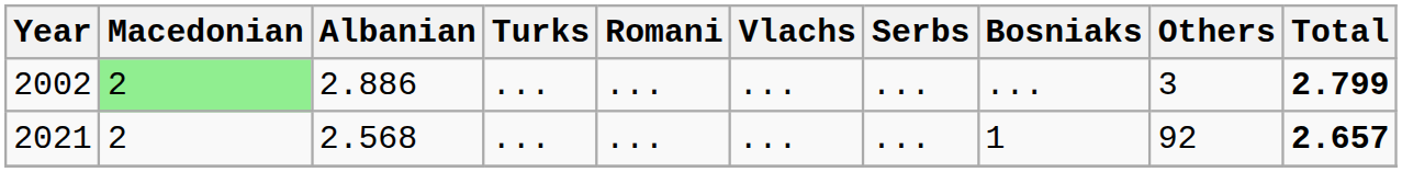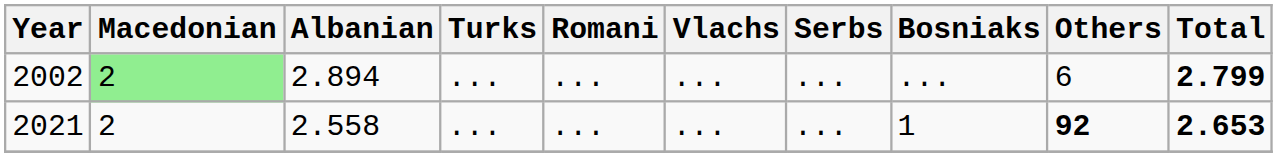 <table class="wikitable">
 <tr>
 <th>Year</th>
 <th>Macedonian</th>
 <th>Albanian</th>
 <th>Turks</th>
 <th>Romani</th>
 <th>Vlachs</th>
 <th>Serbs</th>
 <th>Bosniaks</th>
 <th><abbr>Others</abbr></th>
 <th>Total</th>
 </tr>
 <tr>
 <td>2002</td>
 <td style="background: lightgreen;">2</td>
-<td>2.886</td>
+<td>2.894</td>
 <td>...</td>
 <td>...</td>
 <td>...</td>
 <td>...</td>
 <td>...</td>
-<td>3</td>
+<td>6</td>
 <td><strong>2.799</strong></td>
 </tr>
 <tr>
 <td>2021</td>
 <td>2</td>
-<td>2.568</td>
+<td>2.558</td>
 <td>...</td>
 <td>...</td>
 <td>...</td>
 <td>...</td>
 <td>1</td>
-<td>92</td>
-<td><strong>2.657</strong></td>
+<td><strong>92</strong></td>
+<td><strong>2.653</strong></td>
 </tr>
 <tr>
 </tr>
 </table>
